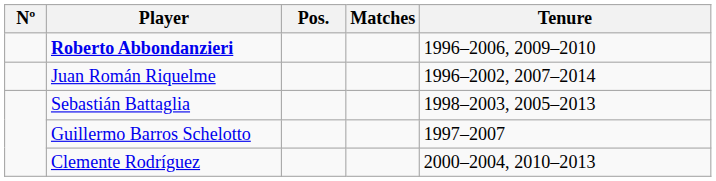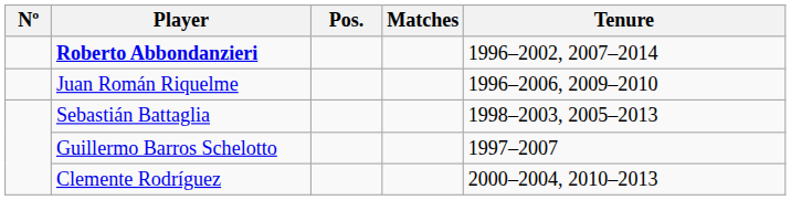 <table class="wikitable sortable">
 <tr>
 <th width=30px>Nº</th>
 <th width=200px>Player</th>
 <th width=50px>Pos.</th>
 <th width=50px>Matches</th>
 <th width=250px>Tenure</th>
 </tr>
 <tr>
 <td></td>
 <td> <strong><a href='#'>Roberto Abbondanzieri</a></strong></td>
 <td></td>
 <td></td>
-<td>1996–2006, 2009–2010</td>
+<td>1996–2002, 2007–2014</td>
 </tr>
 <tr>
 <td></td>
 <td> <a href='#'>Juan Román Riquelme</a></td>
 <td></td>
 <td></td>
-<td>1996–2002, 2007–2014</td>
+<td>1996–2006, 2009–2010</td>
 </tr>
 <tr>
 <td rowspan=3></td>
 <td> <a href='#'>Sebastián Battaglia</a></td>
 <td></td>
 <td></td>
 <td>1998–2003, 2005–2013</td>
 </tr>
 <tr>
 <td> <a href='#'>Guillermo Barros Schelotto</a></td>
 <td></td>
 <td></td>
 <td>1997–2007</td>
 </tr>
 <tr>
 <td> <a href='#'>Clemente Rodríguez</a></td>
 <td></td>
 <td></td>
 <td>2000–2004, 2010–2013</td>
 </tr>
 </table>
